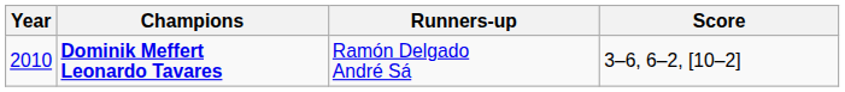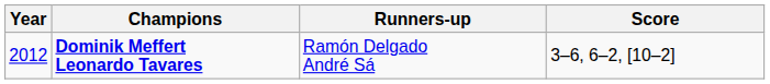 <table class="wikitable" style="font-size:90%">
 <tr>
 <th>Year</th>
 <th width="200">Champions</th>
 <th width="200">Runners-up</th>
 <th width="175">Score</th>
 </tr>
 <tr>
-<td><a href='#'>2010</a></td>
+<td><a href='#'>2012</a></td>
 <td> <strong><a href='#'>Dominik Meffert</a></strong> <br> <strong><a href='#'>Leonardo Tavares</a></strong></td>
 <td> <a href='#'>Ramón Delgado</a> <br> <a href='#'>André Sá</a></td>
 <td>3–6, 6–2, [10–2]</td>
 </tr>
 </table>
